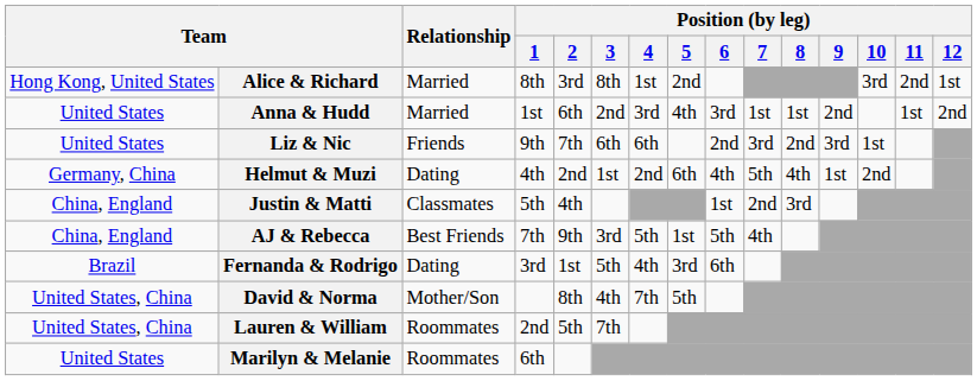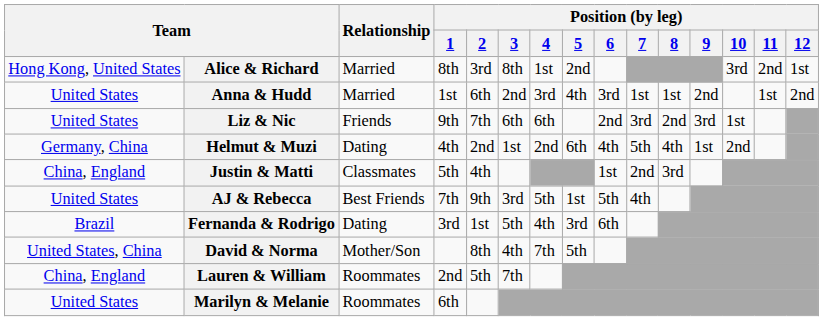 <table class=wikitable>
 <tr>
 <th rowspan=2 colspan="2">Team</th>
 <th rowspan=2>Relationship</th>
 <th colspan=12>Position (by leg)</th>
 </tr>
 <tr>
 <th><a href='#'>1</a></th>
 <th><a href='#'>2</a></th>
 <th><a href='#'>3</a></th>
 <th><a href='#'>4</a></th>
 <th><a href='#'>5</a></th>
 <th><a href='#'>6</a></th>
 <th><a href='#'>7</a></th>
 <th><a href='#'>8</a></th>
 <th><a href='#'>9</a></th>
 <th><a href='#'>10</a></th>
 <th><a href='#'>11</a></th>
 <th><a href='#'>12</a></th>
 </tr>
 <tr>
 <td align="center"><a href='#'>Hong Kong</a>, <a href='#'>United States</a></td>
 <th>Alice & Richard</th>
 <td>Married</td>
 <td>8th</td>
 <td>3rd</td>
 <td>8th</td>
 <td>1st</td>
 <td>2nd</td>
 <td></td>
 <td bgcolor="darkgray" colspan="3"></td>
 <td>3rd</td>
 <td>2nd</td>
 <td>1st</td>
 </tr>
 <tr>
 <td align="center"><a href='#'>United States</a></td>
 <th>Anna & Hudd</th>
 <td>Married</td>
 <td>1st</td>
 <td>6th</td>
 <td>2nd</td>
 <td>3rd</td>
 <td>4th</td>
 <td>3rd</td>
 <td>1st</td>
 <td>1st</td>
 <td>2nd</td>
 <td></td>
 <td>1st</td>
 <td>2nd</td>
 </tr>
 <tr>
 <td align="center"><a href='#'>United States</a></td>
 <th>Liz & Nic</th>
 <td>Friends</td>
 <td>9th</td>
 <td>7th</td>
 <td>6th</td>
 <td>6th</td>
 <td></td>
 <td>2nd</td>
 <td>3rd</td>
 <td>2nd</td>
 <td>3rd</td>
 <td>1st</td>
 <td></td>
 <td bgcolor="darkgray" colspan="2"></td>
 </tr>
 <tr>
 <td align="center"><a href='#'>Germany</a>, <a href='#'>China</a></td>
 <th>Helmut & Muzi</th>
 <td>Dating</td>
 <td>4th</td>
 <td>2nd</td>
 <td>1st</td>
 <td>2nd</td>
 <td>6th</td>
 <td>4th</td>
 <td>5th</td>
 <td>4th</td>
 <td>1st</td>
 <td>2nd</td>
 <td></td>
 <td bgcolor="darkgray" colspan="2"></td>
 </tr>
 <tr>
 <td align="center"><a href='#'>China</a>, <a href='#'>England</a></td>
 <th>Justin & Matti</th>
 <td>Classmates</td>
 <td>5th</td>
 <td>4th</td>
 <td></td>
 <td bgcolor="darkgray" colspan="2"></td>
 <td>1st</td>
 <td>2nd</td>
 <td>3rd</td>
 <td></td>
 <td bgcolor="darkgray" colspan="3"></td>
 </tr>
 <tr>
-<td align="center"><a href='#'>China</a>, <a href='#'>England</a></td>
+<td align="center"><a href='#'>United States</a></td>
 <th>AJ & Rebecca</th>
 <td>Best Friends</td>
 <td>7th</td>
 <td>9th</td>
 <td>3rd</td>
 <td>5th</td>
 <td>1st</td>
 <td>5th</td>
 <td>4th</td>
 <td></td>
 <td bgcolor="darkgray" colspan="4"></td>
 </tr>
 <tr>
 <td align="center"><a href='#'>Brazil</a></td>
 <th>Fernanda & Rodrigo</th>
 <td>Dating</td>
 <td>3rd</td>
 <td>1st</td>
 <td>5th</td>
 <td>4th</td>
 <td>3rd</td>
 <td>6th</td>
 <td></td>
 <td bgcolor="darkgray" colspan="5"></td>
 </tr>
 <tr>
 <td align="center"><a href='#'>United States</a>, <a href='#'>China</a></td>
 <th>David & Norma</th>
 <td>Mother/Son</td>
 <td></td>
 <td>8th</td>
 <td>4th</td>
 <td>7th</td>
 <td>5th</td>
 <td></td>
 <td bgcolor="darkgray" colspan="6"></td>
 </tr>
 <tr>
-<td align="center"><a href='#'>United States</a>, <a href='#'>China</a></td>
+<td align="center"><a href='#'>China</a>, <a href='#'>England</a></td>
 <th>Lauren & William</th>
 <td>Roommates</td>
 <td>2nd</td>
 <td>5th</td>
 <td>7th</td>
 <td></td>
 <td bgcolor="darkgray" colspan="8"></td>
 </tr>
 <tr>
 <td align="center"><a href='#'>United States</a></td>
 <th>Marilyn & Melanie</th>
 <td>Roommates</td>
 <td>6th</td>
 <td></td>
 <td bgcolor="darkgray" colspan="10"></td>
 </tr>
 </table>
